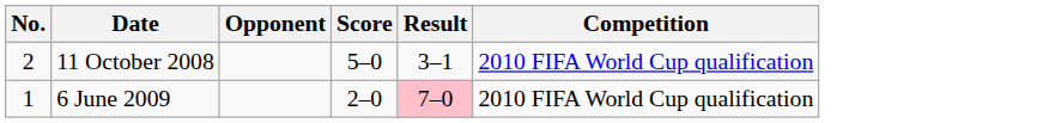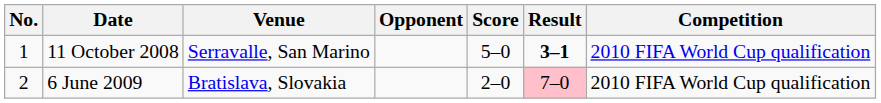 <table class="wikitable sortable">
 <tr>
 <th scope="col">No.</th>
 <th scope="col">Date</th>
+<th scope="col">Venue</th>
 <th scope="col">Opponent</th>
 <th scope="col">Score</th>
 <th scope="col">Result</th>
 <th scope="col">Competition</th>
 </tr>
 <tr>
-<td align="center">2</td>
+<td align="center">1</td>
 <td>11 October 2008</td>
+<td><a href='#'>Serravalle</a>, San Marino</td>
 <td></td>
 <td align="center">5–0</td>
-<td align="center">3–1</td>
+<td align="center"><strong>3–1</strong></td>
 <td><a href='#'>2010 FIFA World Cup qualification</a></td>
 </tr>
 <tr>
-<td align="center">1</td>
+<td align="center">2</td>
 <td>6 June 2009</td>
+<td><a href='#'>Bratislava</a>, Slovakia</td>
 <td></td>
 <td align="center">2–0</td>
 <td align="center" style="background: pink;">7–0</td>
 <td>2010 FIFA World Cup qualification</td>
 </tr>
 </table>
